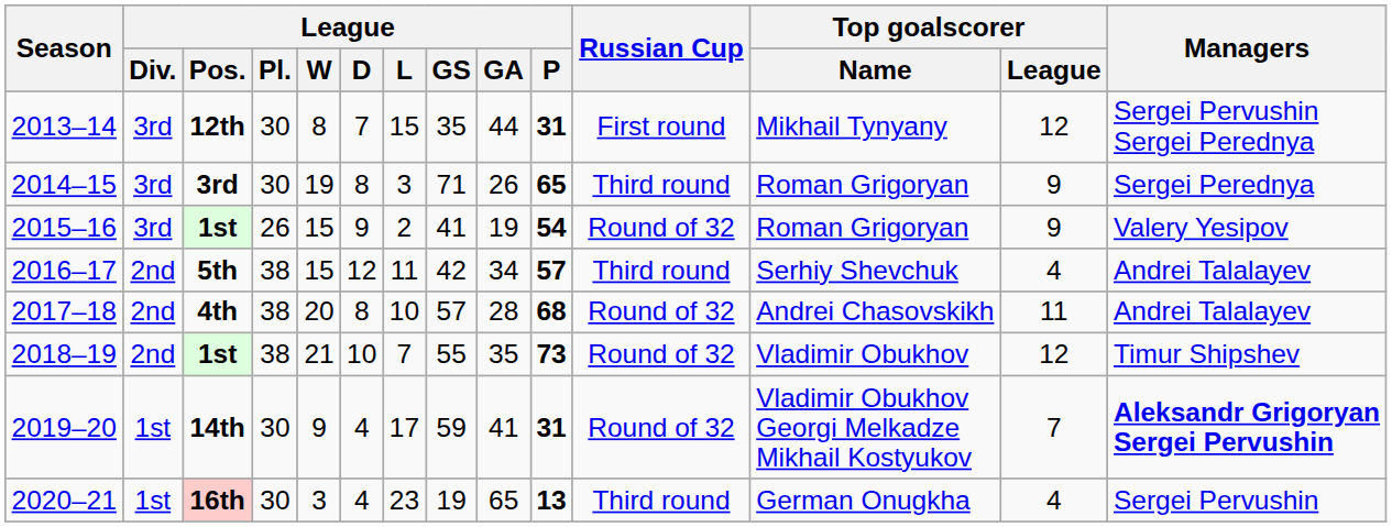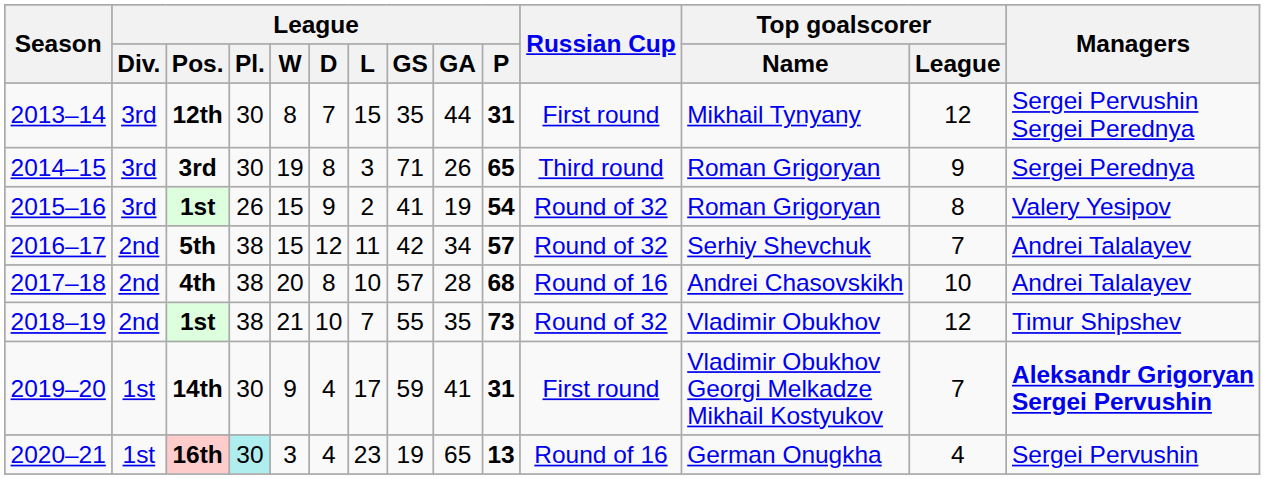 <table class="wikitable mw-collapsible mw-collapsed" align=center cellspacing="0" cellpadding="3" style="border:1px solid #AAAAAA;font-size:90%">
 <tr style="background:#efefef;">
 <th rowspan="2">Season</th>
 <th colspan="9">League</th>
 <th rowspan="2"><a href='#'>Russian Cup</a></th>
 <th colspan="2">Top goalscorer</th>
 <th rowspan="2">Managers</th>
 </tr>
 <tr>
 <th>Div.</th>
 <th>Pos.</th>
 <th>Pl.</th>
 <th>W</th>
 <th>D</th>
 <th>L</th>
 <th>GS</th>
 <th>GA</th>
 <th>P</th>
 <th>Name</th>
 <th>League</th>
 </tr>
 <tr>
 <td align=center><a href='#'>2013–14</a></td>
 <td align=center><a href='#'>3rd</a></td>
 <td align=center><strong>12th</strong></td>
 <td align=center>30</td>
 <td align=center>8</td>
 <td align=center>7</td>
 <td align=center>15</td>
 <td align=center>35</td>
 <td align=center>44</td>
 <td align=center><strong>31</strong></td>
 <td align=center><a href='#'>First round</a></td>
 <td align=left> <a href='#'>Mikhail Tynyany</a></td>
 <td align=center>12</td>
 <td align=left> <a href='#'>Sergei Pervushin</a> <br>  <a href='#'>Sergei Perednya</a></td>
 </tr>
 <tr>
 <td align=center><a href='#'>2014–15</a></td>
 <td align=center><a href='#'>3rd</a></td>
 <td align=center><strong>3rd</strong></td>
 <td align=center>30</td>
 <td align=center>19</td>
 <td align=center>8</td>
 <td align=center>3</td>
 <td align=center>71</td>
 <td align=center>26</td>
 <td align=center><strong>65</strong></td>
 <td align=center><a href='#'>Third round</a></td>
 <td align=left> <a href='#'>Roman Grigoryan</a></td>
 <td align=center>9</td>
 <td align=left> <a href='#'>Sergei Perednya</a></td>
 </tr>
 <tr>
 <td align=center><a href='#'>2015–16</a></td>
 <td align=center><a href='#'>3rd</a></td>
 <td bgcolor="#DDFFDD" align=center><strong>1st</strong></td>
 <td align=center>26</td>
 <td align=center>15</td>
 <td align=center>9</td>
 <td align=center>2</td>
 <td align=center>41</td>
 <td align=center>19</td>
 <td align=center><strong>54</strong></td>
 <td align=center><a href='#'>Round of 32</a></td>
 <td align=left> <a href='#'>Roman Grigoryan</a></td>
-<td align=center>9</td>
+<td align=center>8</td>
 <td align=left> <a href='#'>Valery Yesipov</a></td>
 </tr>
 <tr>
 <td align=center><a href='#'>2016–17</a></td>
 <td align=center><a href='#'>2nd</a></td>
 <td align=center><strong>5th</strong></td>
 <td align=center>38</td>
 <td align=center>15</td>
 <td align=center>12</td>
 <td align=center>11</td>
 <td align=center>42</td>
 <td align=center>34</td>
 <td align=center><strong>57</strong></td>
-<td align=center><a href='#'>Third round</a></td>
+<td align=center><a href='#'>Round of 32</a></td>
 <td align=left> <a href='#'>Serhiy Shevchuk</a></td>
-<td align=center>4</td>
+<td align=center>7</td>
 <td align=left> <a href='#'>Andrei Talalayev</a></td>
 </tr>
 <tr>
 <td align=center><a href='#'>2017–18</a></td>
 <td align=center><a href='#'>2nd</a></td>
 <td align=center><strong>4th</strong></td>
 <td align=center>38</td>
 <td align=center>20</td>
 <td align=center>8</td>
 <td align=center>10</td>
 <td align=center>57</td>
 <td align=center>28</td>
 <td align=center><strong>68</strong></td>
-<td align=center><a href='#'>Round of 32</a></td>
+<td align=center><a href='#'>Round of 16</a></td>
 <td align=left> <a href='#'>Andrei Chasovskikh</a></td>
-<td align=center>11</td>
+<td align=center>10</td>
 <td align=left> <a href='#'>Andrei Talalayev</a></td>
 </tr>
 <tr>
 <td align=center><a href='#'>2018–19</a></td>
 <td align=center><a href='#'>2nd</a></td>
 <td bgcolor="#DDFFDD" align=center><strong>1st</strong></td>
 <td align=center>38</td>
 <td align=center>21</td>
 <td align=center>10</td>
 <td align=center>7</td>
 <td align=center>55</td>
 <td align=center>35</td>
 <td align=center><strong>73</strong></td>
 <td align=center><a href='#'>Round of 32</a></td>
 <td align=left> <a href='#'>Vladimir Obukhov</a></td>
 <td align=center>12</td>
 <td align=left> <a href='#'>Timur Shipshev</a></td>
 </tr>
 <tr>
 <td align=center><a href='#'>2019–20</a></td>
 <td align=center><a href='#'>1st</a></td>
 <td align=center><strong>14th</strong></td>
 <td align=center>30</td>
 <td align=center>9</td>
 <td align=center>4</td>
 <td align=center>17</td>
 <td align=center>59</td>
 <td align=center>41</td>
 <td align=center><strong>31</strong></td>
-<td align=center><a href='#'>Round of 32</a></td>
+<td align=center><a href='#'>First round</a></td>
 <td align=left> <a href='#'>Vladimir Obukhov</a> <br>  <a href='#'>Georgi Melkadze</a> <br>  <a href='#'>Mikhail Kostyukov</a></td>
 <td align=center>7</td>
 <td align=left><strong> <a href='#'>Aleksandr Grigoryan</a> <br>  <a href='#'>Sergei Pervushin</a> </strong></td>
 </tr>
 <tr>
 <td align=center><a href='#'>2020–21</a></td>
 <td align=center><a href='#'>1st</a></td>
 <td bgcolor="#FFCCCC" align=center><strong>16th</strong></td>
-<td align=center>30</td>
+<td align=center style="background: paleturquoise;">30</td>
 <td align=center>3</td>
 <td align=center>4</td>
 <td align=center>23</td>
 <td align=center>19</td>
 <td align=center>65</td>
 <td align=center><strong>13</strong></td>
-<td align=center><a href='#'>Third round</a></td>
+<td align=center><a href='#'>Round of 16</a></td>
 <td align=left> <a href='#'>German Onugkha</a></td>
 <td align=center>4</td>
 <td align=left> <a href='#'>Sergei Pervushin</a></td>
 </tr>
 </table>
